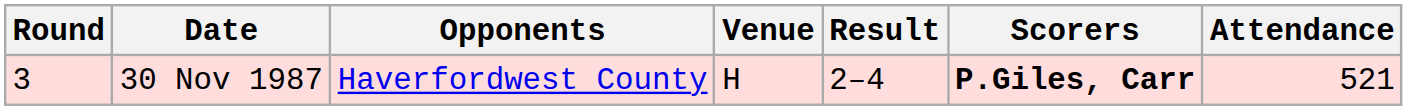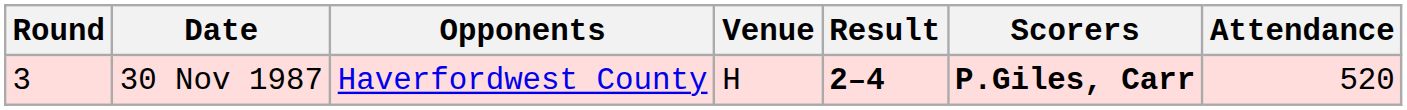 <table class="wikitable">
 <tr>
 <th>Round</th>
 <th>Date</th>
 <th>Opponents</th>
 <th>Venue</th>
 <th>Result</th>
 <th>Scorers</th>
 <th>Attendance</th>
 </tr>
 <tr bgcolor="#ffdddd">
 <td>3</td>
 <td>30 Nov 1987</td>
 <td><a href='#'>Haverfordwest County</a></td>
 <td>H</td>
-<td>2–4</td>
+<td><strong>2–4</strong></td>
 <td><strong>P.Giles, Carr</strong></td>
-<td align="right">521</td>
+<td align="right">520</td>
 </tr>
 </table>
